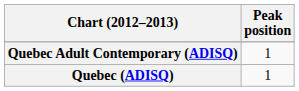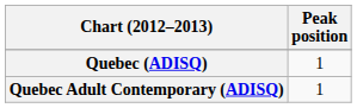 <table class="wikitable sortable plainrowheaders" style="text-align:center">
 <tr>
 <th scope="col">Chart (2012–2013)</th>
 <th scope="col">Peak<br>position</th>
 </tr>
 <tr>
 </tr>
 <tr>
 </tr>
 <tr>
 </tr>
 <tr>
 </tr>
 <tr>
 </tr>
 <tr>
+<th scope="row">Quebec (<a href='#'>ADISQ</a>)</th>
+<td>1</td>
+</tr>
+<tr>
 <th scope="row">Quebec Adult Contemporary (<a href='#'>ADISQ</a>)</th>
 <td>1</td>
 </tr>
-<tr>
-<th scope="row">Quebec (<a href='#'>ADISQ</a>)</th>
-<td>1</td>
-</tr>
 </table>
